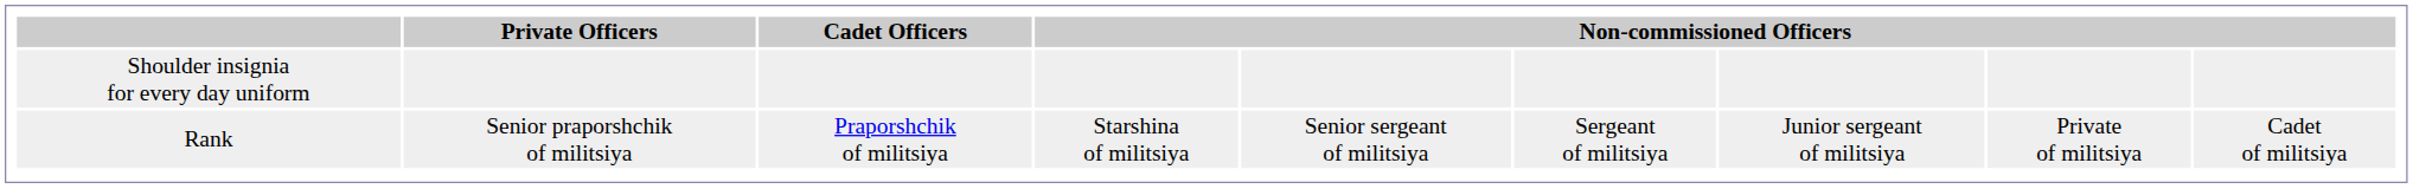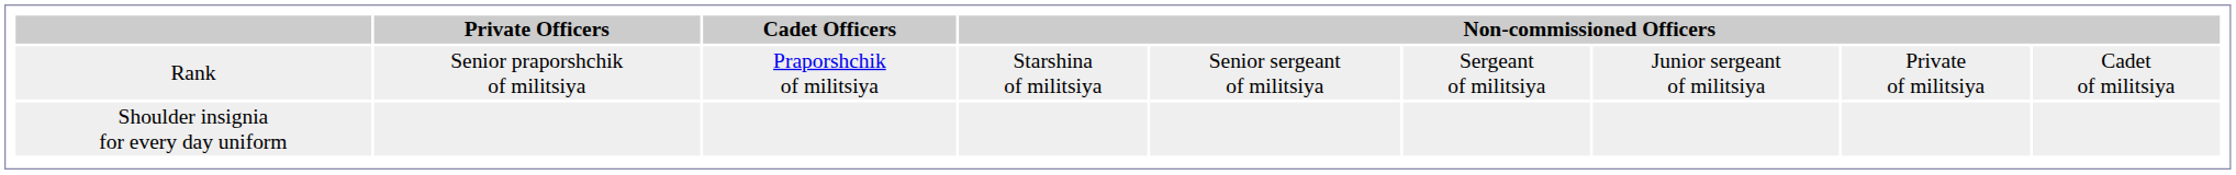 <table style="width:100%; border:1px solid #8888aa; background:#fff; padding:5px; font-size:95%; margin:0 12px 12px 0; text-align:center; ">
 <tr style="background:#ccc;">
 <th></th>
 <th>Private Officers</th>
 <th>Cadet Officers</th>
 <th colspan="6">Non-commissioned Officers</th>
+</tr>
+<tr style="background:#efefef;">
+<td>Rank</td>
+<td>Senior praporshchik<br>of militsiya</td>
+<td><a href='#'>Praporshchik</a><br>of militsiya</td>
+<td>Starshina<br>of militsiya</td>
+<td>Senior sergeant<br>of militsiya</td>
+<td>Sergeant<br>of militsiya</td>
+<td>Junior sergeant<br>of militsiya</td>
+<td>Private<br>of militsiya</td>
+<td>Cadet<br>of militsiya</td>
 </tr>
 <tr style="text-align:center; background:#efefef;">
 <td>Shoulder insignia<br>for every day uniform</td>
 <td></td>
 <td></td>
 <td></td>
 <td></td>
 <td></td>
 <td></td>
 <td></td>
 <td></td>
 </tr>
-<tr style="background:#efefef;">
-<td>Rank</td>
-<td>Senior praporshchik<br>of militsiya</td>
-<td><a href='#'>Praporshchik</a><br>of militsiya</td>
-<td>Starshina<br>of militsiya</td>
-<td>Senior sergeant<br>of militsiya</td>
-<td>Sergeant<br>of militsiya</td>
-<td>Junior sergeant<br>of militsiya</td>
-<td>Private<br>of militsiya</td>
-<td>Cadet<br>of militsiya</td>
-</tr>
 <tr>
 </tr>
 </table>
